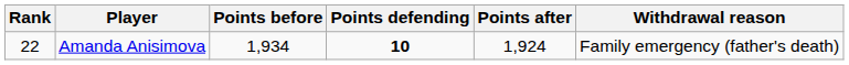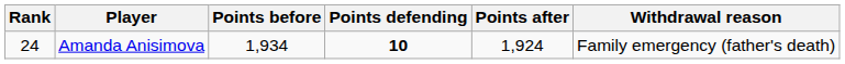 <table class="wikitable sortable" style="text-align:center;">
 <tr>
 <th>Rank</th>
 <th>Player</th>
 <th>Points before</th>
 <th>Points defending</th>
 <th>Points after</th>
 <th>Withdrawal reason</th>
 </tr>
 <tr>
-<td>22</td>
+<td>24</td>
 <td align="left"> <a href='#'>Amanda Anisimova</a></td>
 <td>1,934</td>
 <td><strong>10</strong></td>
 <td>1,924</td>
 <td align="left">Family emergency (father's death)</td>
 </tr>
 </table>
